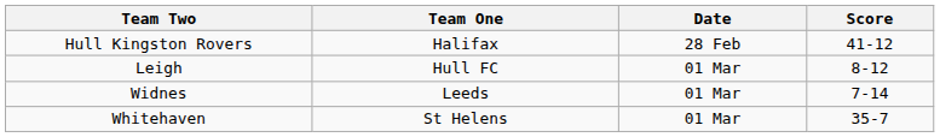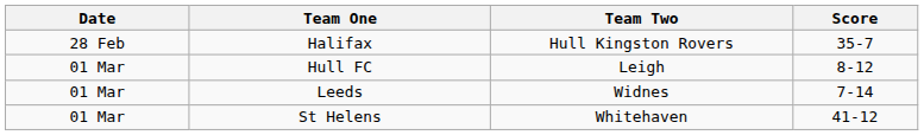 <table class="wikitable" style="text-align: center">
 <tr>
+<th width=150>Date</th>
+<th width=250>Team One</th>
 <th width=250>Team Two</th>
-<th width=250>Team One</th>
-<th width=150>Date</th>
 <th width=100>Score</th>
 </tr>
 <tr>
+<td>28 Feb</td>
+<td>Halifax</td>
 <td>Hull Kingston Rovers</td>
-<td>Halifax</td>
-<td>28 Feb</td>
-<td>41-12</td>
+<td>35-7</td>
 </tr>
 <tr>
+<td>01 Mar</td>
+<td>Hull FC</td>
 <td>Leigh</td>
-<td>Hull FC</td>
-<td>01 Mar</td>
 <td>8-12</td>
 </tr>
 <tr>
+<td>01 Mar</td>
+<td>Leeds</td>
 <td>Widnes</td>
-<td>Leeds</td>
-<td>01 Mar</td>
 <td>7-14</td>
 </tr>
 <tr>
+<td>01 Mar</td>
+<td>St Helens</td>
 <td>Whitehaven</td>
-<td>St Helens</td>
-<td>01 Mar</td>
-<td>35-7</td>
+<td>41-12</td>
 </tr>
 </table>
